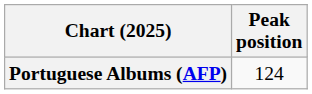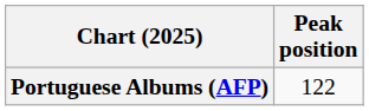 <table class="wikitable sortable plainrowheaders" style="text-align:center">
 <tr>
 <th scope="col">Chart (2025)</th>
 <th scope="col">Peak<br>position</th>
 </tr>
 <tr>
 <th scope="row">Portuguese Albums (<a href='#'>AFP</a>)</th>
-<td>124</td>
+<td>122</td>
 </tr>
 </table>
